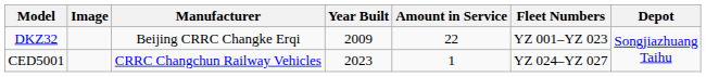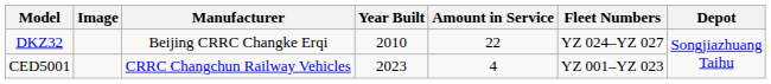 <table class="wikitable" style="border-collapse: collapse; text-align: center;">
 <tr>
 <th>Model</th>
 <th>Image</th>
 <th>Manufacturer</th>
 <th>Year Built</th>
 <th>Amount in Service</th>
 <th>Fleet Numbers</th>
 <th>Depot</th>
 </tr>
 <tr>
 <td><a href='#'>DKZ32</a></td>
 <td></td>
 <td>Beijing CRRC Changke Erqi</td>
-<td>2009</td>
+<td>2010</td>
 <td>22</td>
-<td>YZ 001–YZ 023</td>
+<td>YZ 024–YZ 027</td>
 <td rowspan=2><a href='#'>Songjiazhuang</a><br><a href='#'>Taihu</a></td>
 </tr>
 <tr>
 <td>CED5001</td>
 <td></td>
 <td><a href='#'>CRRC Changchun Railway Vehicles</a></td>
 <td>2023</td>
-<td>1</td>
-<td>YZ 024–YZ 027</td>
+<td>4</td>
+<td>YZ 001–YZ 023</td>
 </tr>
 </table>
